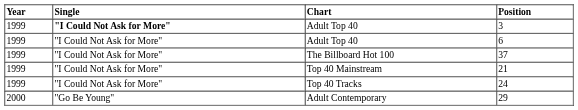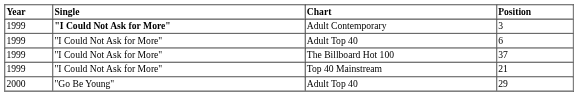 <table border=1 cellspacing=0 cellpadding=2 width="60%">
 <tr>
 <th align="left">Year</th>
 <th align="left">Single</th>
 <th align="left">Chart</th>
 <th align="left">Position</th>
 </tr>
 <tr>
 <td align="left">1999</td>
 <td align="left"><strong>"I Could Not Ask for More"</strong></td>
-<td align="left">Adult Top 40</td>
+<td align="left">Adult Contemporary</td>
 <td align="left">3</td>
 </tr>
 <tr>
 <td align="left">1999</td>
 <td align="left">"I Could Not Ask for More"</td>
 <td align="left">Adult Top 40</td>
 <td align="left">6</td>
 </tr>
 <tr>
 <td align="left">1999</td>
 <td align="left">"I Could Not Ask for More"</td>
 <td align="left">The Billboard Hot 100</td>
 <td align="left">37</td>
 </tr>
 <tr>
 <td align="left">1999</td>
 <td align="left">"I Could Not Ask for More"</td>
 <td align="left">Top 40 Mainstream</td>
 <td align="left">21</td>
 </tr>
 <tr>
-<td align="left">1999</td>
-<td align="left">"I Could Not Ask for More"</td>
-<td align="left">Top 40 Tracks</td>
-<td align="left">24</td>
-</tr>
-<tr>
 <td align="left">2000</td>
 <td align="left">"Go Be Young"</td>
-<td align="left">Adult Contemporary</td>
+<td align="left">Adult Top 40</td>
 <td align="left">29</td>
 </tr>
 <tr>
 </tr>
 </table>
